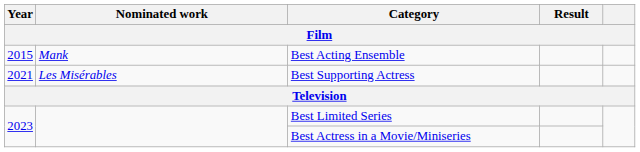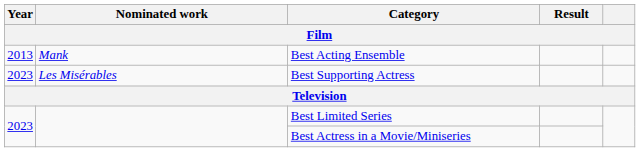 <table class=wikitable>
 <tr>
 <th scope="col" style="width:5%;">Year</th>
 <th scope="col" style="width:40%;">Nominated work</th>
 <th scope="col" style="width:40%;">Category</th>
 <th scope="col" style="width:10%;">Result</th>
 <th scope="col" style="width:5%;"></th>
 </tr>
 <tr>
 <th colspan="5" style="text-align:center;"><strong><a href='#'>Film</a></strong></th>
 </tr>
 <tr>
-<td><a href='#'>2015</a></td>
+<td><a href='#'>2013</a></td>
 <td><em><a href='#'>Mank</a></em></td>
 <td><a href='#'>Best Acting Ensemble</a></td>
 <td></td>
 <td style="text-align:center;"></td>
 </tr>
 <tr>
-<td><a href='#'>2021</a></td>
+<td><a href='#'>2023</a></td>
 <td><em><a href='#'>Les Misérables</a></em></td>
 <td><a href='#'>Best Supporting Actress</a></td>
 <td></td>
 <td style="text-align:center;"></td>
 </tr>
 <tr>
 <th colspan="5" style="text-align:center;"><strong><a href='#'>Television</a></strong></th>
 </tr>
 <tr>
 <td rowspan="2"><a href='#'>2023</a></td>
 <td rowspan="2"></td>
 <td><a href='#'>Best Limited Series</a></td>
 <td></td>
 <td style="text-align:center;" rowspan="2"></td>
 </tr>
 <tr>
 <td><a href='#'>Best Actress in a Movie/Miniseries</a></td>
 <td></td>
 </tr>
 </table>
